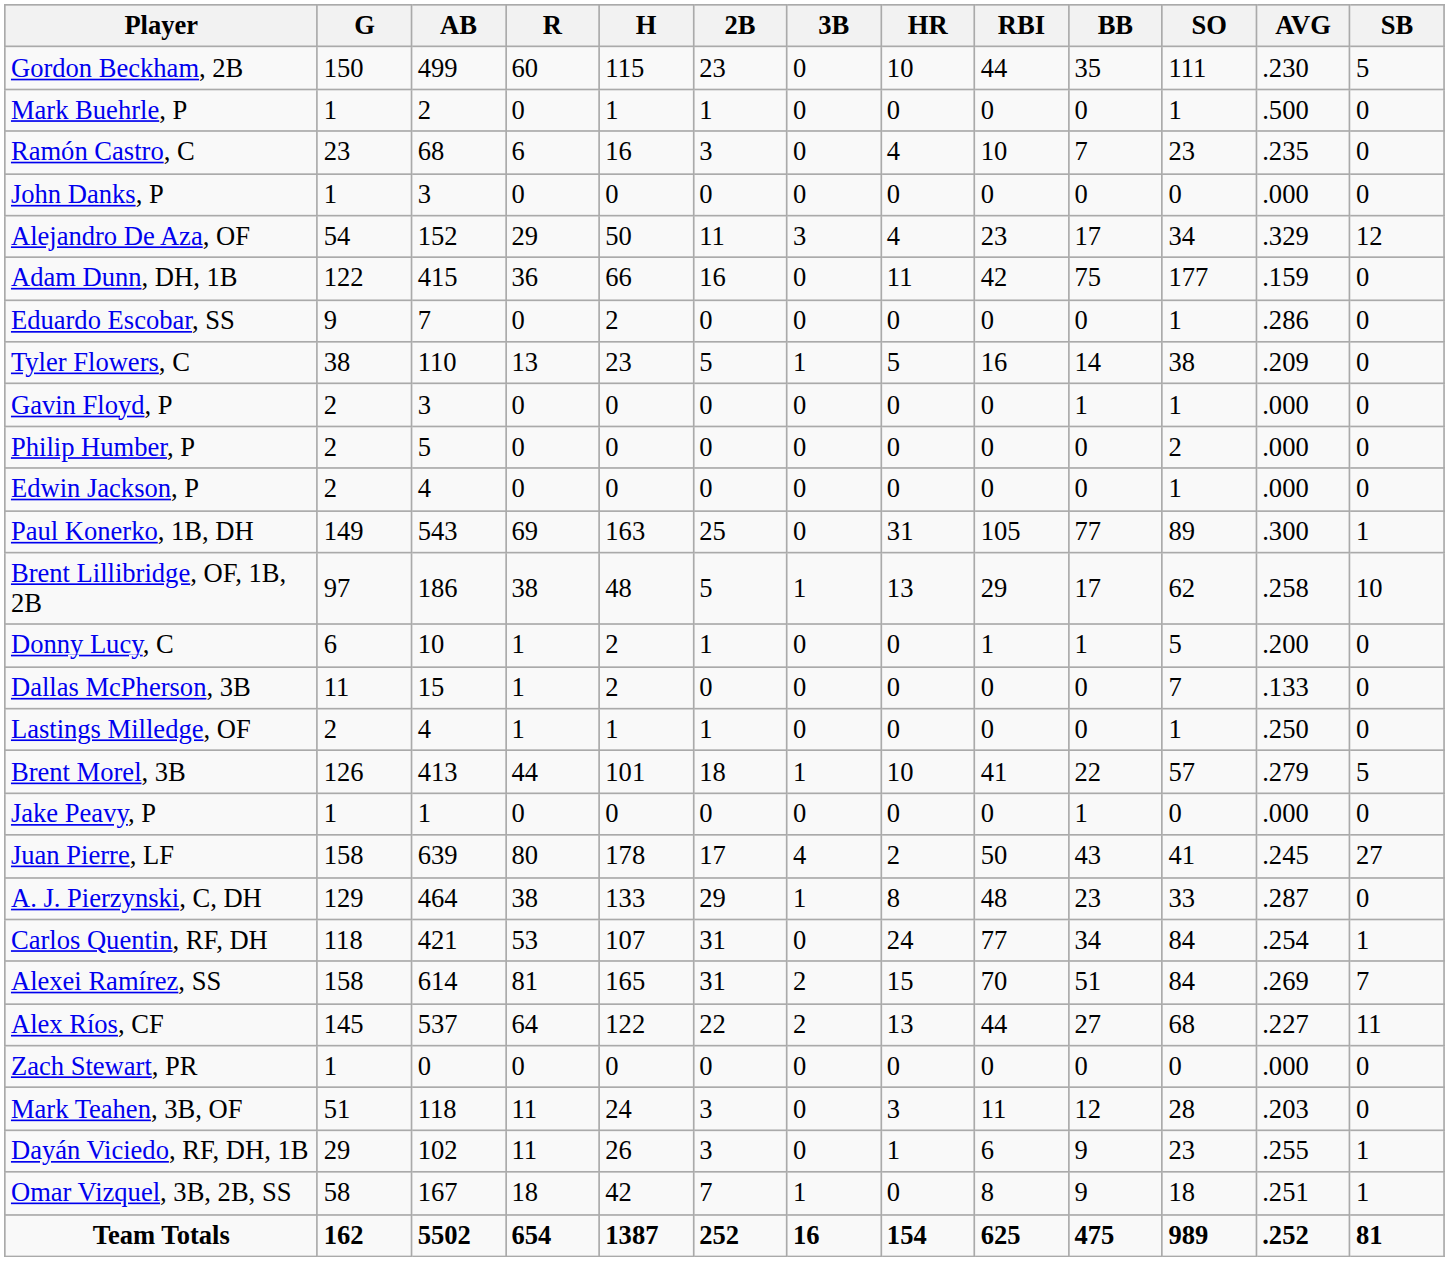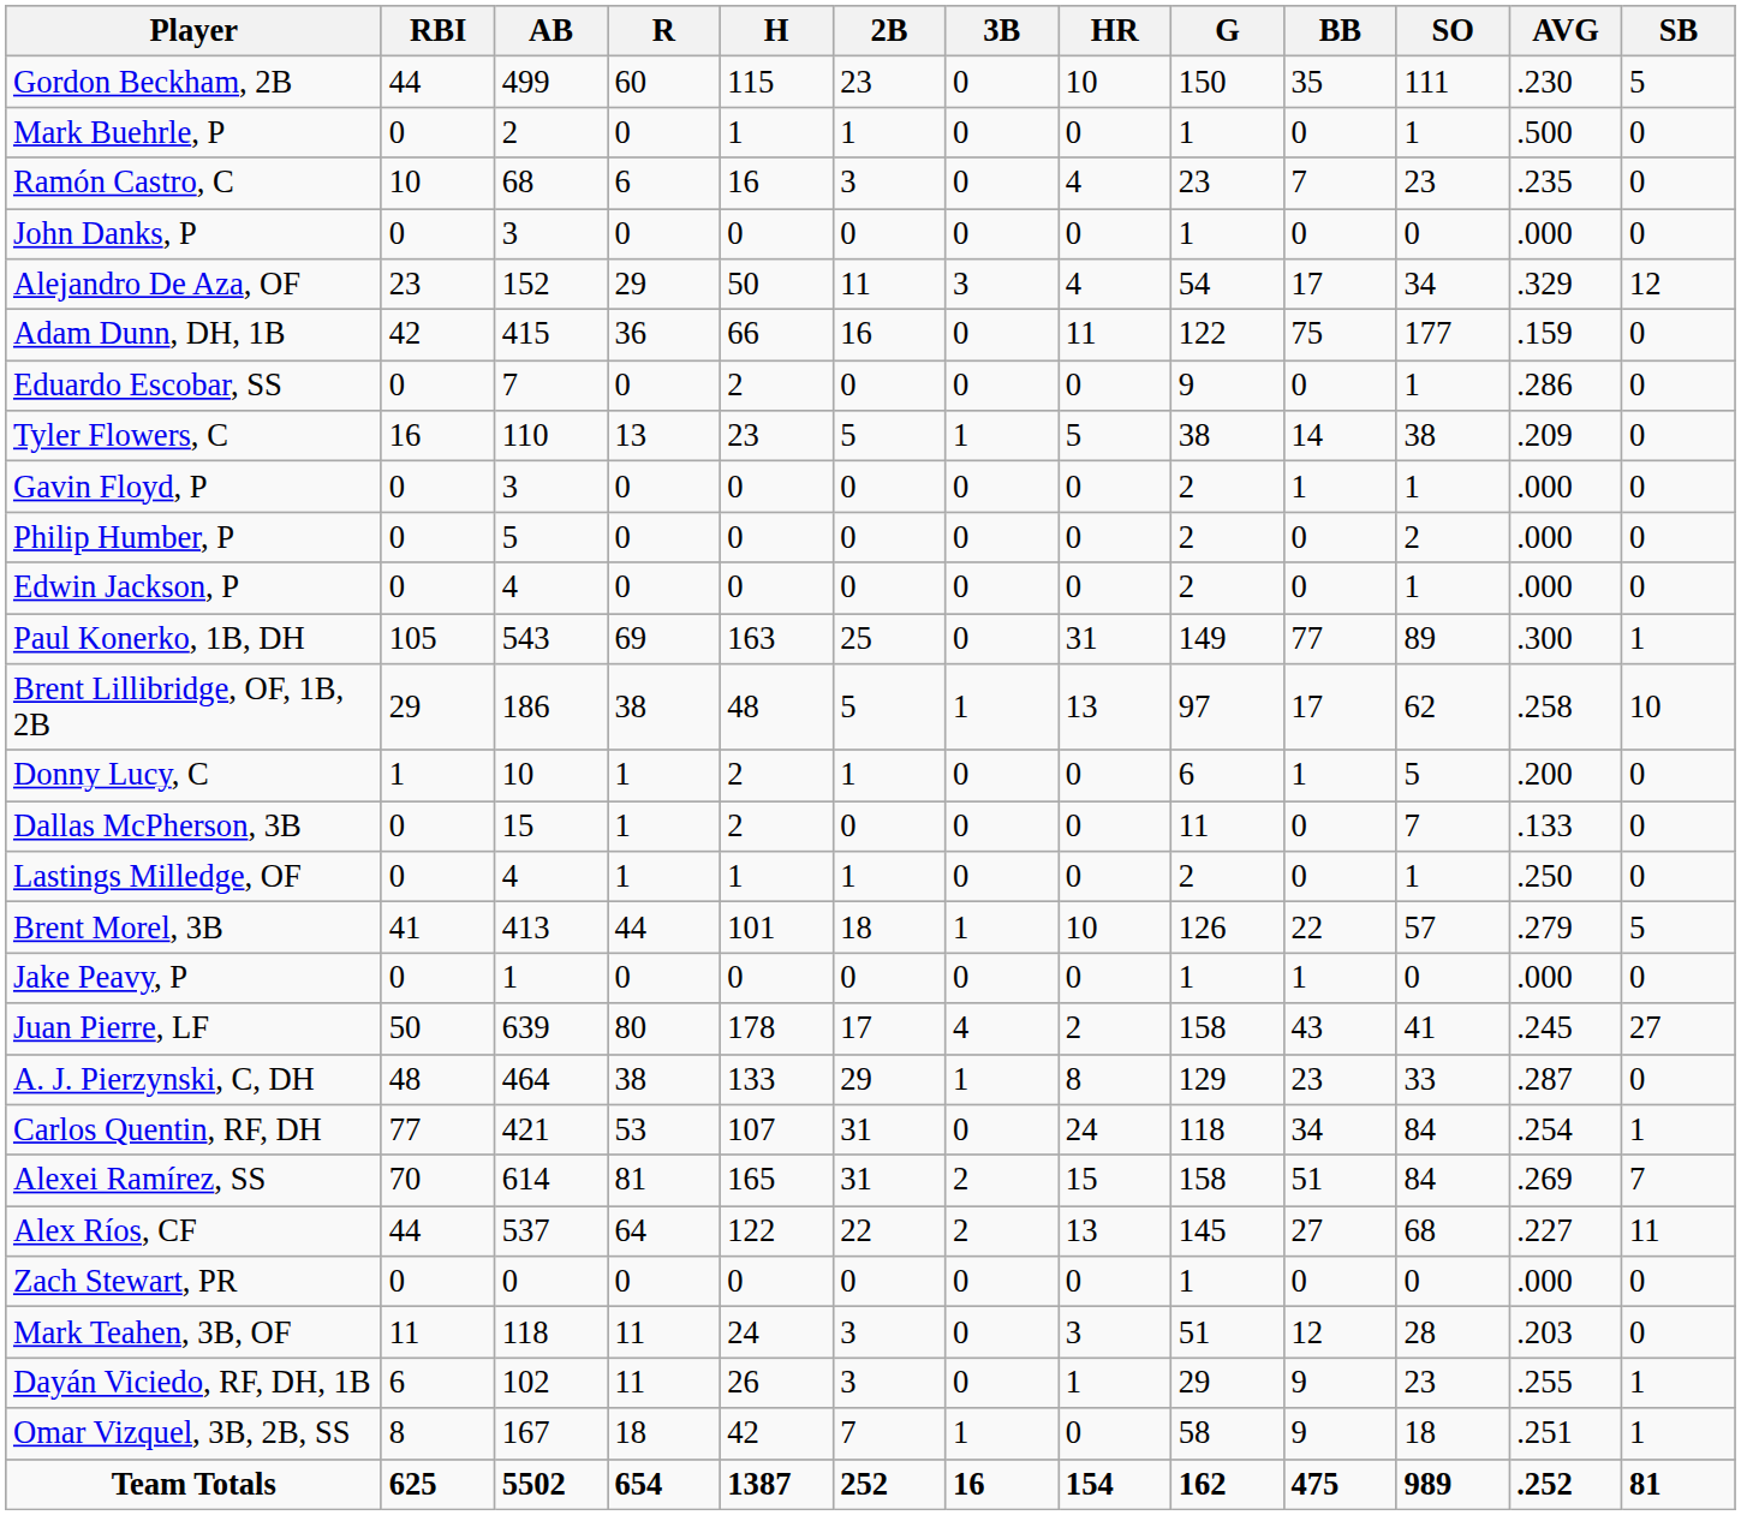 <table class="wikitable sortable">
 <tr>
 <th bgcolor="#DDDDFF" width="20%">Player</th>
-<th bgcolor="#DDDDFF" width="6%">G</th>
+<th bgcolor="#DDDDFF" width="6%">RBI</th>
 <th bgcolor="#DDDDFF" width="6%">AB</th>
 <th bgcolor="#DDDDFF" width="6%">R</th>
 <th bgcolor="#DDDDFF" width="6%">H</th>
 <th bgcolor="#DDDDFF" width="6%">2B</th>
 <th bgcolor="#DDDDFF" width="6%">3B</th>
 <th bgcolor="#DDDDFF" width="6%">HR</th>
-<th bgcolor="#DDDDFF" width="6%">RBI</th>
+<th bgcolor="#DDDDFF" width="6%">G</th>
 <th bgcolor="#DDDDFF" width="6%">BB</th>
 <th bgcolor="#DDDDFF" width="6%">SO</th>
 <th bgcolor="#DDDDFF" width="6%">AVG</th>
 <th bgcolor="#DDDDFF" width="6%">SB</th>
 </tr>
 <tr>
 <td><a href='#'>Gordon Beckham</a>, 2B</td>
-<td>150</td>
+<td>44</td>
 <td>499</td>
 <td>60</td>
 <td>115</td>
 <td>23</td>
 <td>0</td>
 <td>10</td>
-<td>44</td>
+<td>150</td>
 <td>35</td>
 <td>111</td>
 <td>.230</td>
 <td>5</td>
 </tr>
 <tr>
 <td><a href='#'>Mark Buehrle</a>, P</td>
-<td>1</td>
+<td>0</td>
 <td>2</td>
 <td>0</td>
 <td>1</td>
 <td>1</td>
 <td>0</td>
 <td>0</td>
-<td>0</td>
+<td>1</td>
 <td>0</td>
 <td>1</td>
 <td>.500</td>
 <td>0</td>
 </tr>
 <tr>
 <td><a href='#'>Ramón Castro</a>, C</td>
-<td>23</td>
+<td>10</td>
 <td>68</td>
 <td>6</td>
 <td>16</td>
 <td>3</td>
 <td>0</td>
 <td>4</td>
-<td>10</td>
+<td>23</td>
 <td>7</td>
 <td>23</td>
 <td>.235</td>
 <td>0</td>
 </tr>
 <tr>
 <td><a href='#'>John Danks</a>, P</td>
-<td>1</td>
+<td>0</td>
 <td>3</td>
 <td>0</td>
 <td>0</td>
 <td>0</td>
 <td>0</td>
 <td>0</td>
-<td>0</td>
+<td>1</td>
 <td>0</td>
 <td>0</td>
 <td>.000</td>
 <td>0</td>
 </tr>
 <tr>
 <td><a href='#'>Alejandro De Aza</a>, OF</td>
-<td>54</td>
+<td>23</td>
 <td>152</td>
 <td>29</td>
 <td>50</td>
 <td>11</td>
 <td>3</td>
 <td>4</td>
-<td>23</td>
+<td>54</td>
 <td>17</td>
 <td>34</td>
 <td>.329</td>
 <td>12</td>
 </tr>
 <tr>
 <td><a href='#'>Adam Dunn</a>, DH, 1B</td>
-<td>122</td>
+<td>42</td>
 <td>415</td>
 <td>36</td>
 <td>66</td>
 <td>16</td>
 <td>0</td>
 <td>11</td>
-<td>42</td>
+<td>122</td>
 <td>75</td>
 <td>177</td>
 <td>.159</td>
 <td>0</td>
 </tr>
 <tr>
 <td><a href='#'>Eduardo Escobar</a>, SS</td>
-<td>9</td>
+<td>0</td>
 <td>7</td>
 <td>0</td>
 <td>2</td>
 <td>0</td>
 <td>0</td>
 <td>0</td>
-<td>0</td>
+<td>9</td>
 <td>0</td>
 <td>1</td>
 <td>.286</td>
 <td>0</td>
 </tr>
 <tr>
 <td><a href='#'>Tyler Flowers</a>, C</td>
-<td>38</td>
+<td>16</td>
 <td>110</td>
 <td>13</td>
 <td>23</td>
 <td>5</td>
 <td>1</td>
 <td>5</td>
-<td>16</td>
+<td>38</td>
 <td>14</td>
 <td>38</td>
 <td>.209</td>
 <td>0</td>
 </tr>
 <tr>
 <td><a href='#'>Gavin Floyd</a>, P</td>
-<td>2</td>
+<td>0</td>
 <td>3</td>
 <td>0</td>
+<td>0</td>
+<td>0</td>
+<td>0</td>
+<td>0</td>
+<td>2</td>
+<td>1</td>
+<td>1</td>
+<td>.000</td>
+<td>0</td>
+</tr>
+<tr>
+<td><a href='#'>Philip Humber</a>, P</td>
+<td>0</td>
+<td>5</td>
+<td>0</td>
+<td>0</td>
+<td>0</td>
+<td>0</td>
+<td>0</td>
+<td>2</td>
+<td>0</td>
+<td>2</td>
+<td>.000</td>
+<td>0</td>
+</tr>
+<tr>
+<td><a href='#'>Edwin Jackson</a>, P</td>
+<td>0</td>
+<td>4</td>
+<td>0</td>
+<td>0</td>
+<td>0</td>
+<td>0</td>
+<td>0</td>
+<td>2</td>
+<td>0</td>
+<td>1</td>
+<td>.000</td>
+<td>0</td>
+</tr>
+<tr>
+<td><a href='#'>Paul Konerko</a>, 1B, DH</td>
+<td>105</td>
+<td>543</td>
+<td>69</td>
+<td>163</td>
+<td>25</td>
+<td>0</td>
+<td>31</td>
+<td>149</td>
+<td>77</td>
+<td>89</td>
+<td>.300</td>
+<td>1</td>
+</tr>
+<tr>
+<td><a href='#'>Brent Lillibridge</a>, OF, 1B, 2B</td>
+<td>29</td>
+<td>186</td>
+<td>38</td>
+<td>48</td>
+<td>5</td>
+<td>1</td>
+<td>13</td>
+<td>97</td>
+<td>17</td>
+<td>62</td>
+<td>.258</td>
+<td>10</td>
+</tr>
+<tr>
+<td><a href='#'>Donny Lucy</a>, C</td>
+<td>1</td>
+<td>10</td>
+<td>1</td>
+<td>2</td>
+<td>1</td>
+<td>0</td>
+<td>0</td>
+<td>6</td>
+<td>1</td>
+<td>5</td>
+<td>.200</td>
+<td>0</td>
+</tr>
+<tr>
+<td><a href='#'>Dallas McPherson</a>, 3B</td>
+<td>0</td>
+<td>15</td>
+<td>1</td>
+<td>2</td>
+<td>0</td>
+<td>0</td>
+<td>0</td>
+<td>11</td>
+<td>0</td>
+<td>7</td>
+<td>.133</td>
+<td>0</td>
+</tr>
+<tr>
+<td><a href='#'>Lastings Milledge</a>, OF</td>
+<td>0</td>
+<td>4</td>
+<td>1</td>
+<td>1</td>
+<td>1</td>
+<td>0</td>
+<td>0</td>
+<td>2</td>
+<td>0</td>
+<td>1</td>
+<td>.250</td>
+<td>0</td>
+</tr>
+<tr>
+<td><a href='#'>Brent Morel</a>, 3B</td>
+<td>41</td>
+<td>413</td>
+<td>44</td>
+<td>101</td>
+<td>18</td>
+<td>1</td>
+<td>10</td>
+<td>126</td>
+<td>22</td>
+<td>57</td>
+<td>.279</td>
+<td>5</td>
+</tr>
+<tr>
+<td><a href='#'>Jake Peavy</a>, P</td>
+<td>0</td>
+<td>1</td>
 <td>0</td>
 <td>0</td>
 <td>0</td>
 <td>0</td>
 <td>0</td>
 <td>1</td>
 <td>1</td>
+<td>0</td>
 <td>.000</td>
 <td>0</td>
 </tr>
 <tr>
-<td><a href='#'>Philip Humber</a>, P</td>
+<td><a href='#'>Juan Pierre</a>, LF</td>
+<td>50</td>
+<td>639</td>
+<td>80</td>
+<td>178</td>
+<td>17</td>
+<td>4</td>
 <td>2</td>
-<td>5</td>
-<td>0</td>
-<td>0</td>
-<td>0</td>
-<td>0</td>
-<td>0</td>
-<td>0</td>
-<td>0</td>
-<td>2</td>
-<td>.000</td>
+<td>158</td>
+<td>43</td>
+<td>41</td>
+<td>.245</td>
+<td>27</td>
+</tr>
+<tr>
+<td><a href='#'>A. J. Pierzynski</a>, C, DH</td>
+<td>48</td>
+<td>464</td>
+<td>38</td>
+<td>133</td>
+<td>29</td>
+<td>1</td>
+<td>8</td>
+<td>129</td>
+<td>23</td>
+<td>33</td>
+<td>.287</td>
 <td>0</td>
 </tr>
 <tr>
-<td><a href='#'>Edwin Jackson</a>, P</td>
+<td><a href='#'>Carlos Quentin</a>, RF, DH</td>
+<td>77</td>
+<td>421</td>
+<td>53</td>
+<td>107</td>
+<td>31</td>
+<td>0</td>
+<td>24</td>
+<td>118</td>
+<td>34</td>
+<td>84</td>
+<td>.254</td>
+<td>1</td>
+</tr>
+<tr>
+<td><a href='#'>Alexei Ramírez</a>, SS</td>
+<td>70</td>
+<td>614</td>
+<td>81</td>
+<td>165</td>
+<td>31</td>
 <td>2</td>
-<td>4</td>
+<td>15</td>
+<td>158</td>
+<td>51</td>
+<td>84</td>
+<td>.269</td>
+<td>7</td>
+</tr>
+<tr>
+<td><a href='#'>Alex Ríos</a>, CF</td>
+<td>44</td>
+<td>537</td>
+<td>64</td>
+<td>122</td>
+<td>22</td>
+<td>2</td>
+<td>13</td>
+<td>145</td>
+<td>27</td>
+<td>68</td>
+<td>.227</td>
+<td>11</td>
+</tr>
+<tr>
+<td><a href='#'>Zach Stewart</a>, PR</td>
 <td>0</td>
 <td>0</td>
 <td>0</td>
 <td>0</td>
 <td>0</td>
 <td>0</td>
 <td>0</td>
 <td>1</td>
-<td>.000</td>
-<td>0</td>
-</tr>
-<tr>
-<td><a href='#'>Paul Konerko</a>, 1B, DH</td>
-<td>149</td>
-<td>543</td>
-<td>69</td>
-<td>163</td>
-<td>25</td>
-<td>0</td>
-<td>31</td>
-<td>105</td>
-<td>77</td>
-<td>89</td>
-<td>.300</td>
-<td>1</td>
-</tr>
-<tr>
-<td><a href='#'>Brent Lillibridge</a>, OF, 1B, 2B</td>
-<td>97</td>
-<td>186</td>
-<td>38</td>
-<td>48</td>
-<td>5</td>
-<td>1</td>
-<td>13</td>
-<td>29</td>
-<td>17</td>
-<td>62</td>
-<td>.258</td>
-<td>10</td>
-</tr>
-<tr>
-<td><a href='#'>Donny Lucy</a>, C</td>
-<td>6</td>
-<td>10</td>
-<td>1</td>
-<td>2</td>
-<td>1</td>
-<td>0</td>
-<td>0</td>
-<td>1</td>
-<td>1</td>
-<td>5</td>
-<td>.200</td>
-<td>0</td>
-</tr>
-<tr>
-<td><a href='#'>Dallas McPherson</a>, 3B</td>
-<td>11</td>
-<td>15</td>
-<td>1</td>
-<td>2</td>
-<td>0</td>
-<td>0</td>
-<td>0</td>
-<td>0</td>
-<td>0</td>
-<td>7</td>
-<td>.133</td>
-<td>0</td>
-</tr>
-<tr>
-<td><a href='#'>Lastings Milledge</a>, OF</td>
-<td>2</td>
-<td>4</td>
-<td>1</td>
-<td>1</td>
-<td>1</td>
-<td>0</td>
-<td>0</td>
-<td>0</td>
-<td>0</td>
-<td>1</td>
-<td>.250</td>
-<td>0</td>
-</tr>
-<tr>
-<td><a href='#'>Brent Morel</a>, 3B</td>
-<td>126</td>
-<td>413</td>
-<td>44</td>
-<td>101</td>
-<td>18</td>
-<td>1</td>
-<td>10</td>
-<td>41</td>
-<td>22</td>
-<td>57</td>
-<td>.279</td>
-<td>5</td>
-</tr>
-<tr>
-<td><a href='#'>Jake Peavy</a>, P</td>
-<td>1</td>
-<td>1</td>
-<td>0</td>
-<td>0</td>
-<td>0</td>
-<td>0</td>
-<td>0</td>
-<td>0</td>
-<td>1</td>
-<td>0</td>
-<td>.000</td>
-<td>0</td>
-</tr>
-<tr>
-<td><a href='#'>Juan Pierre</a>, LF</td>
-<td>158</td>
-<td>639</td>
-<td>80</td>
-<td>178</td>
-<td>17</td>
-<td>4</td>
-<td>2</td>
-<td>50</td>
-<td>43</td>
-<td>41</td>
-<td>.245</td>
-<td>27</td>
-</tr>
-<tr>
-<td><a href='#'>A. J. Pierzynski</a>, C, DH</td>
-<td>129</td>
-<td>464</td>
-<td>38</td>
-<td>133</td>
-<td>29</td>
-<td>1</td>
-<td>8</td>
-<td>48</td>
-<td>23</td>
-<td>33</td>
-<td>.287</td>
-<td>0</td>
-</tr>
-<tr>
-<td><a href='#'>Carlos Quentin</a>, RF, DH</td>
-<td>118</td>
-<td>421</td>
-<td>53</td>
-<td>107</td>
-<td>31</td>
-<td>0</td>
-<td>24</td>
-<td>77</td>
-<td>34</td>
-<td>84</td>
-<td>.254</td>
-<td>1</td>
-</tr>
-<tr>
-<td><a href='#'>Alexei Ramírez</a>, SS</td>
-<td>158</td>
-<td>614</td>
-<td>81</td>
-<td>165</td>
-<td>31</td>
-<td>2</td>
-<td>15</td>
-<td>70</td>
-<td>51</td>
-<td>84</td>
-<td>.269</td>
-<td>7</td>
-</tr>
-<tr>
-<td><a href='#'>Alex Ríos</a>, CF</td>
-<td>145</td>
-<td>537</td>
-<td>64</td>
-<td>122</td>
-<td>22</td>
-<td>2</td>
-<td>13</td>
-<td>44</td>
-<td>27</td>
-<td>68</td>
-<td>.227</td>
-<td>11</td>
-</tr>
-<tr>
-<td><a href='#'>Zach Stewart</a>, PR</td>
-<td>1</td>
-<td>0</td>
-<td>0</td>
-<td>0</td>
-<td>0</td>
-<td>0</td>
-<td>0</td>
-<td>0</td>
 <td>0</td>
 <td>0</td>
 <td>.000</td>
 <td>0</td>
 </tr>
 <tr>
 <td><a href='#'>Mark Teahen</a>, 3B, OF</td>
-<td>51</td>
+<td>11</td>
 <td>118</td>
 <td>11</td>
 <td>24</td>
 <td>3</td>
 <td>0</td>
 <td>3</td>
-<td>11</td>
+<td>51</td>
 <td>12</td>
 <td>28</td>
 <td>.203</td>
 <td>0</td>
 </tr>
 <tr>
 <td><a href='#'>Dayán Viciedo</a>, RF, DH, 1B</td>
-<td>29</td>
+<td>6</td>
 <td>102</td>
 <td>11</td>
 <td>26</td>
 <td>3</td>
 <td>0</td>
 <td>1</td>
-<td>6</td>
+<td>29</td>
 <td>9</td>
 <td>23</td>
 <td>.255</td>
 <td>1</td>
 </tr>
 <tr>
 <td><a href='#'>Omar Vizquel</a>, 3B, 2B, SS</td>
-<td>58</td>
+<td>8</td>
 <td>167</td>
 <td>18</td>
 <td>42</td>
 <td>7</td>
 <td>1</td>
 <td>0</td>
-<td>8</td>
+<td>58</td>
 <td>9</td>
 <td>18</td>
 <td>.251</td>
 <td>1</td>
 </tr>
 <tr class="sortbottom">
 <td style="text-align:center"><strong>Team Totals</strong></td>
-<td><strong>162</strong></td>
+<td><strong>625</strong></td>
 <td><strong>5502</strong></td>
 <td><strong>654</strong></td>
 <td><strong>1387</strong></td>
 <td><strong>252</strong></td>
 <td><strong>16</strong></td>
 <td><strong>154</strong></td>
-<td><strong>625</strong></td>
+<td><strong>162</strong></td>
 <td><strong>475</strong></td>
 <td><strong>989</strong></td>
 <td><strong>.252</strong></td>
 <td><strong>81</strong></td>
 </tr>
 </table>
